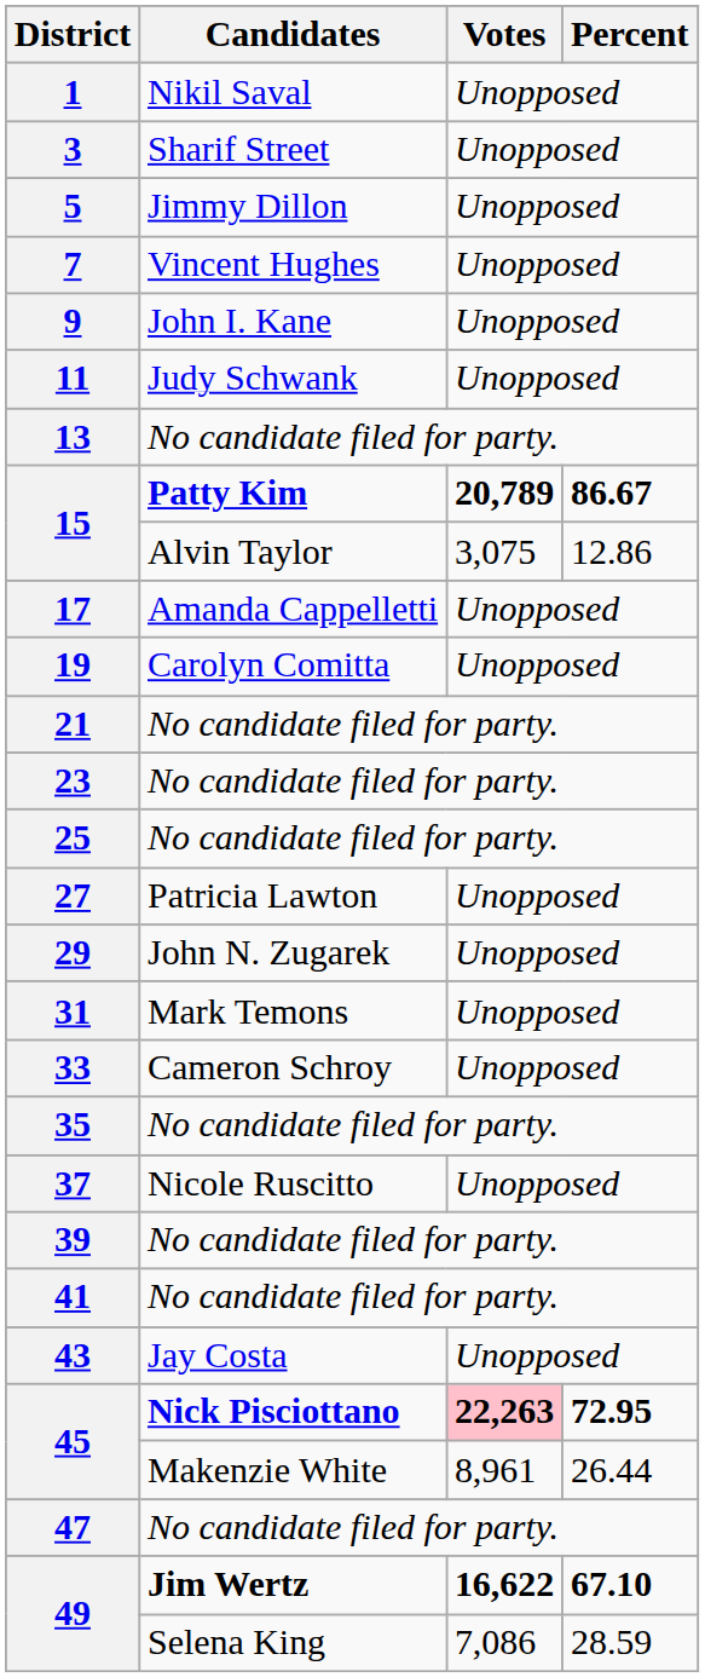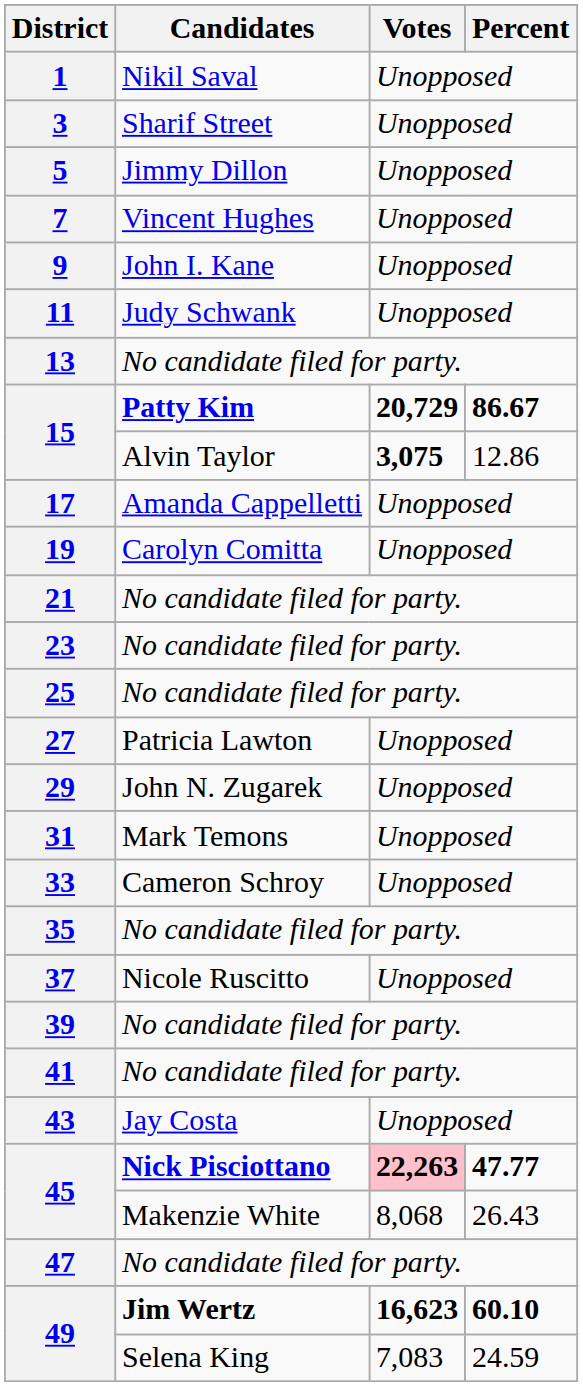 <table class="wikitable sortable mw-collapsible">
 <tr>
 <th>District</th>
 <th>Candidates</th>
 <th>Votes</th>
 <th>Percent</th>
 </tr>
 <tr>
 <th><a href='#'>1</a></th>
 <td><a href='#'>Nikil Saval</a></td>
 <td colspan="2"><em>Unopposed</em></td>
 </tr>
 <tr>
 <th><a href='#'>3</a></th>
 <td><a href='#'>Sharif Street</a></td>
 <td colspan="2"><em>Unopposed</em></td>
 </tr>
 <tr>
 <th><a href='#'>5</a></th>
 <td><a href='#'>Jimmy Dillon</a></td>
 <td colspan="2"><em>Unopposed</em></td>
 </tr>
 <tr>
 <th><a href='#'>7</a></th>
 <td><a href='#'>Vincent Hughes</a></td>
 <td colspan="2"><em>Unopposed</em></td>
 </tr>
 <tr>
 <th rowspan="1"><a href='#'>9</a></th>
 <td><a href='#'>John I. Kane</a></td>
 <td colspan="2"><em>Unopposed</em></td>
 </tr>
 <tr>
 <th><a href='#'>11</a></th>
 <td><a href='#'>Judy Schwank</a></td>
 <td colspan="2"><em>Unopposed</em></td>
 </tr>
 <tr>
 <th><a href='#'>13</a></th>
 <td colspan="3"><em>No candidate filed for party.</em></td>
 </tr>
 <tr>
 <th rowspan="2"><a href='#'>15</a></th>
 <td><strong><a href='#'>Patty Kim</a></strong></td>
-<td><strong>20,789</strong></td>
+<td><strong>20,729</strong></td>
 <td><strong>86.67</strong></td>
 </tr>
 <tr>
 <td>Alvin Taylor</td>
-<td>3,075</td>
+<td><strong>3,075</strong></td>
 <td>12.86</td>
 </tr>
 <tr>
 <th><a href='#'>17</a></th>
 <td><a href='#'>Amanda Cappelletti</a></td>
 <td colspan="2"><em>Unopposed</em></td>
 </tr>
 <tr>
 <th><a href='#'>19</a></th>
 <td><a href='#'>Carolyn Comitta</a></td>
 <td colspan="2"><em>Unopposed</em></td>
 </tr>
 <tr>
 <th><a href='#'>21</a></th>
 <td colspan="3"><em>No candidate filed for party.</em></td>
 </tr>
 <tr>
 <th><a href='#'>23</a></th>
 <td colspan="3"><em>No candidate filed for party.</em></td>
 </tr>
 <tr>
 <th rowspan="1"><a href='#'>25</a></th>
 <td colspan="3"><em>No candidate filed for party.</em></td>
 </tr>
 <tr>
 <th rowspan="1"><a href='#'>27</a></th>
 <td>Patricia Lawton</td>
 <td colspan="2"><em>Unopposed</em></td>
 </tr>
 <tr>
 <th rowspan="1"><a href='#'>29</a></th>
 <td>John N. Zugarek</td>
 <td colspan="2"><em>Unopposed</em></td>
 </tr>
 <tr>
 <th rowspan="1"><a href='#'>31</a></th>
 <td>Mark Temons</td>
 <td colspan="2"><em>Unopposed</em></td>
 </tr>
 <tr>
 <th rowspan="1"><a href='#'>33</a></th>
 <td>Cameron Schroy</td>
 <td colspan="2"><em>Unopposed</em></td>
 </tr>
 <tr>
 <th rowspan="1"><a href='#'>35</a></th>
 <td colspan="3"><em>No candidate filed for party.</em></td>
 </tr>
 <tr>
 <th><a href='#'>37</a></th>
 <td>Nicole Ruscitto</td>
 <td colspan="2"><em>Unopposed</em></td>
 </tr>
 <tr>
 <th><a href='#'>39</a></th>
 <td colspan="3"><em>No candidate filed for party.</em></td>
 </tr>
 <tr>
 <th rowspan="1"><a href='#'>41</a></th>
 <td colspan="3"><em>No candidate filed for party.</em></td>
 </tr>
 <tr>
 <th><a href='#'>43</a></th>
 <td><a href='#'>Jay Costa</a></td>
 <td colspan="2"><em>Unopposed</em></td>
 </tr>
 <tr>
 <th rowspan="2"><a href='#'>45</a></th>
 <td><strong><a href='#'>Nick Pisciottano</a></strong></td>
 <td style="background: pink;"><strong>22,263</strong></td>
-<td><strong>72.95</strong></td>
+<td><strong>47.77</strong></td>
 </tr>
 <tr>
 <td>Makenzie White</td>
-<td>8,961</td>
-<td>26.44</td>
+<td>8,068</td>
+<td>26.43</td>
 </tr>
 <tr>
 <th><a href='#'>47</a></th>
 <td colspan="3"><em>No candidate filed for party.</em></td>
 </tr>
 <tr>
 <th rowspan="2"><a href='#'>49</a></th>
 <td><strong>Jim Wertz</strong></td>
-<td><strong>16,622</strong></td>
-<td><strong>67.10</strong></td>
+<td><strong>16,623</strong></td>
+<td><strong>60.10</strong></td>
 </tr>
 <tr>
 <td>Selena King</td>
-<td>7,086</td>
-<td>28.59</td>
+<td>7,083</td>
+<td>24.59</td>
 </tr>
 </table>
